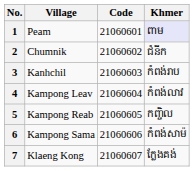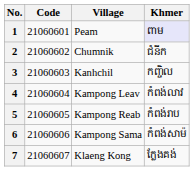 <table class="wikitable sortable mw-collapsible">
 <tr>
 <th>No.</th>
+<th>Code</th>
 <th>Village</th>
-<th>Code</th>
 <th>Khmer</th>
 </tr>
 <tr>
 <th>1</th>
+<td>21060601</td>
 <td>Peam</td>
-<td>21060601</td>
 <td style="background: lavender;">ពាម</td>
 </tr>
 <tr>
 <th>2</th>
+<td>21060602</td>
 <td>Chumnik</td>
-<td>21060602</td>
 <td>ជំនីក</td>
 </tr>
 <tr>
 <th>3</th>
+<td>21060603</td>
 <td>Kanhchil</td>
-<td>21060603</td>
-<td>កំពង់រាប</td>
+<td>កញ្ចិល</td>
 </tr>
 <tr>
 <th>4</th>
+<td>21060604</td>
 <td>Kampong Leav</td>
-<td>21060604</td>
 <td>កំពង់លាវ</td>
 </tr>
 <tr>
 <th>5</th>
+<td>21060605</td>
 <td>Kampong Reab</td>
-<td>21060605</td>
-<td>កញ្ចិល</td>
+<td>កំពង់រាប</td>
 </tr>
 <tr>
 <th>6</th>
+<td>21060606</td>
 <td>Kampong Sama</td>
-<td>21060606</td>
 <td>កំពង់សាម៉</td>
 </tr>
 <tr>
 <th>7</th>
+<td>21060607</td>
 <td>Klaeng Kong</td>
-<td>21060607</td>
 <td>ក្លែងគង់</td>
 </tr>
 </table>
